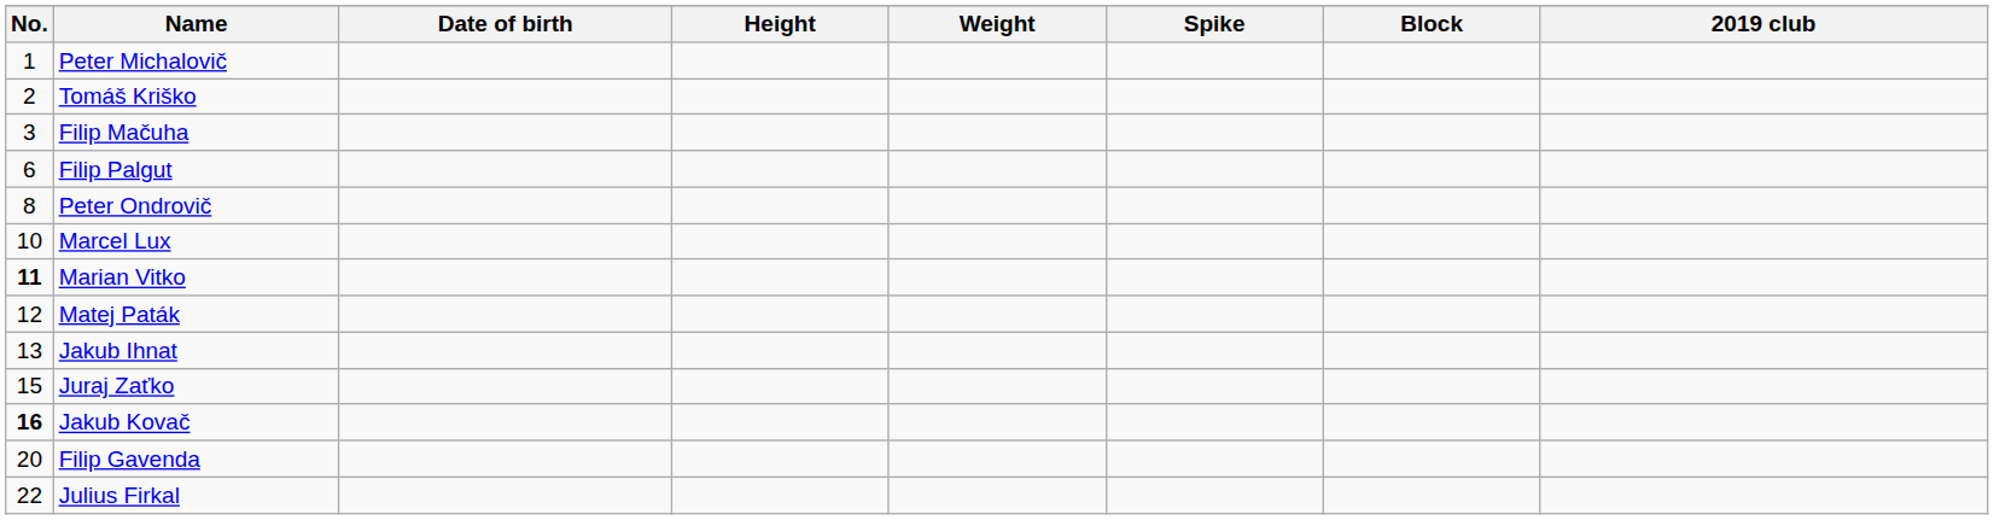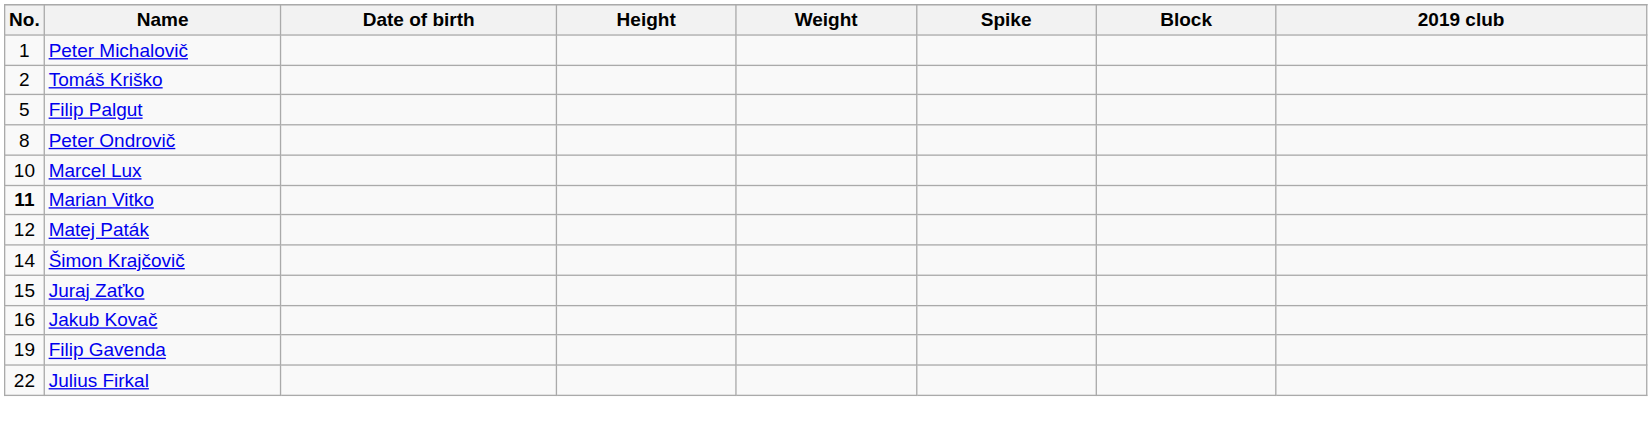 <table class="wikitable sortable" style="font-size:90%; text-align:center;">
 <tr>
 </tr>
 <tr>
 <th>No.</th>
 <th style="width:12em">Name</th>
 <th style="width:14em">Date of birth</th>
 <th style="width:9em">Height</th>
 <th style="width:9em">Weight</th>
 <th style="width:9em">Spike</th>
 <th style="width:9em">Block</th>
 <th style="width:19em">2019 club</th>
 </tr>
 <tr>
 <td>1</td>
 <td align=left><a href='#'>Peter Michalovič</a></td>
 <td></td>
 <td></td>
 <td></td>
 <td></td>
 <td></td>
 <td></td>
 </tr>
 <tr>
 <td>2</td>
 <td align=left><a href='#'>Tomáš Kriško</a></td>
 <td></td>
 <td></td>
 <td></td>
 <td></td>
 <td></td>
 <td></td>
 </tr>
 <tr>
-<td>3</td>
-<td align=left><a href='#'>Filip Mačuha</a></td>
-<td></td>
-<td></td>
-<td></td>
-<td></td>
-<td></td>
-<td></td>
-</tr>
-<tr>
-<td>6</td>
+<td>5</td>
 <td align=left><a href='#'>Filip Palgut</a></td>
 <td></td>
 <td></td>
 <td></td>
 <td></td>
 <td></td>
 <td></td>
 </tr>
 <tr>
 <td>8</td>
 <td align=left><a href='#'>Peter Ondrovič</a></td>
 <td></td>
 <td></td>
 <td></td>
 <td></td>
 <td></td>
 <td></td>
 </tr>
 <tr>
 <td>10</td>
 <td align=left><a href='#'>Marcel Lux</a></td>
 <td></td>
 <td></td>
 <td></td>
 <td></td>
 <td></td>
 <td></td>
 </tr>
 <tr>
 <td><strong>11</strong></td>
 <td align=left><a href='#'>Marian Vitko</a></td>
 <td></td>
 <td></td>
 <td></td>
 <td></td>
 <td></td>
 <td></td>
 </tr>
 <tr>
 <td>12</td>
 <td align=left><a href='#'>Matej Paták</a></td>
 <td></td>
 <td></td>
 <td></td>
 <td></td>
 <td></td>
 <td></td>
 </tr>
 <tr>
-<td>13</td>
-<td align=left><a href='#'>Jakub Ihnat</a></td>
+<td>14</td>
+<td align=left><a href='#'>Šimon Krajčovič</a></td>
 <td></td>
 <td></td>
 <td></td>
 <td></td>
 <td></td>
 <td></td>
 </tr>
 <tr>
 <td>15</td>
 <td align=left><a href='#'>Juraj Zaťko</a></td>
 <td></td>
 <td></td>
 <td></td>
 <td></td>
 <td></td>
 <td></td>
 </tr>
 <tr>
-<td><strong>16</strong></td>
+<td>16</td>
 <td align=left><a href='#'>Jakub Kovač</a></td>
 <td></td>
 <td></td>
 <td></td>
 <td></td>
 <td></td>
 <td></td>
 </tr>
 <tr>
-<td>20</td>
+<td>19</td>
 <td align=left><a href='#'>Filip Gavenda</a></td>
 <td></td>
 <td></td>
 <td></td>
 <td></td>
 <td></td>
 <td></td>
 </tr>
 <tr>
 <td>22</td>
 <td align=left><a href='#'>Julius Firkal</a></td>
 <td></td>
 <td></td>
 <td></td>
 <td></td>
 <td></td>
 <td></td>
 </tr>
 </table>
